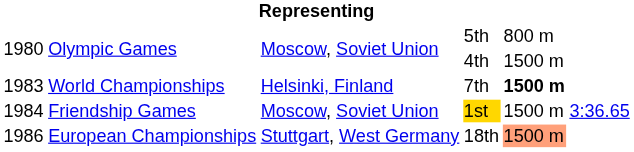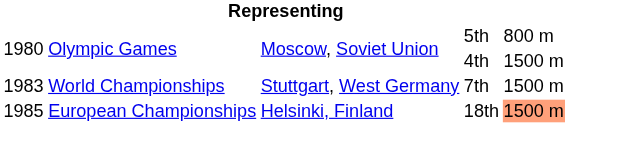 <table>
 <tr>
 <th colspan="6">Representing </th>
 </tr>
 <tr>
 <td rowspan=2>1980</td>
 <td rowspan=2><a href='#'>Olympic Games</a></td>
 <td rowspan=2><a href='#'>Moscow</a>, <a href='#'>Soviet Union</a></td>
 <td>5th</td>
 <td>800 m</td>
 <td></td>
 </tr>
 <tr>
 <td>4th</td>
 <td>1500 m</td>
 <td></td>
 </tr>
 <tr>
 <td>1983</td>
 <td><a href='#'>World Championships</a></td>
-<td><a href='#'>Helsinki, Finland</a></td>
+<td><a href='#'>Stuttgart</a>, <a href='#'>West Germany</a></td>
 <td>7th</td>
-<td><strong>1500 m</strong></td>
+<td>1500 m</td>
 <td></td>
 </tr>
 <tr>
-<td>1984</td>
-<td><a href='#'>Friendship Games</a></td>
-<td><a href='#'>Moscow</a>, <a href='#'>Soviet Union</a></td>
-<td bgcolor="gold">1st</td>
-<td>1500 m</td>
-<td><a href='#'>3:36.65</a></td>
-</tr>
-<tr>
-<td>1986</td>
+<td>1985</td>
 <td><a href='#'>European Championships</a></td>
-<td><a href='#'>Stuttgart</a>, <a href='#'>West Germany</a></td>
+<td><a href='#'>Helsinki, Finland</a></td>
 <td>18th</td>
 <td style="background: lightsalmon;">1500 m</td>
 <td></td>
 </tr>
 </table>
